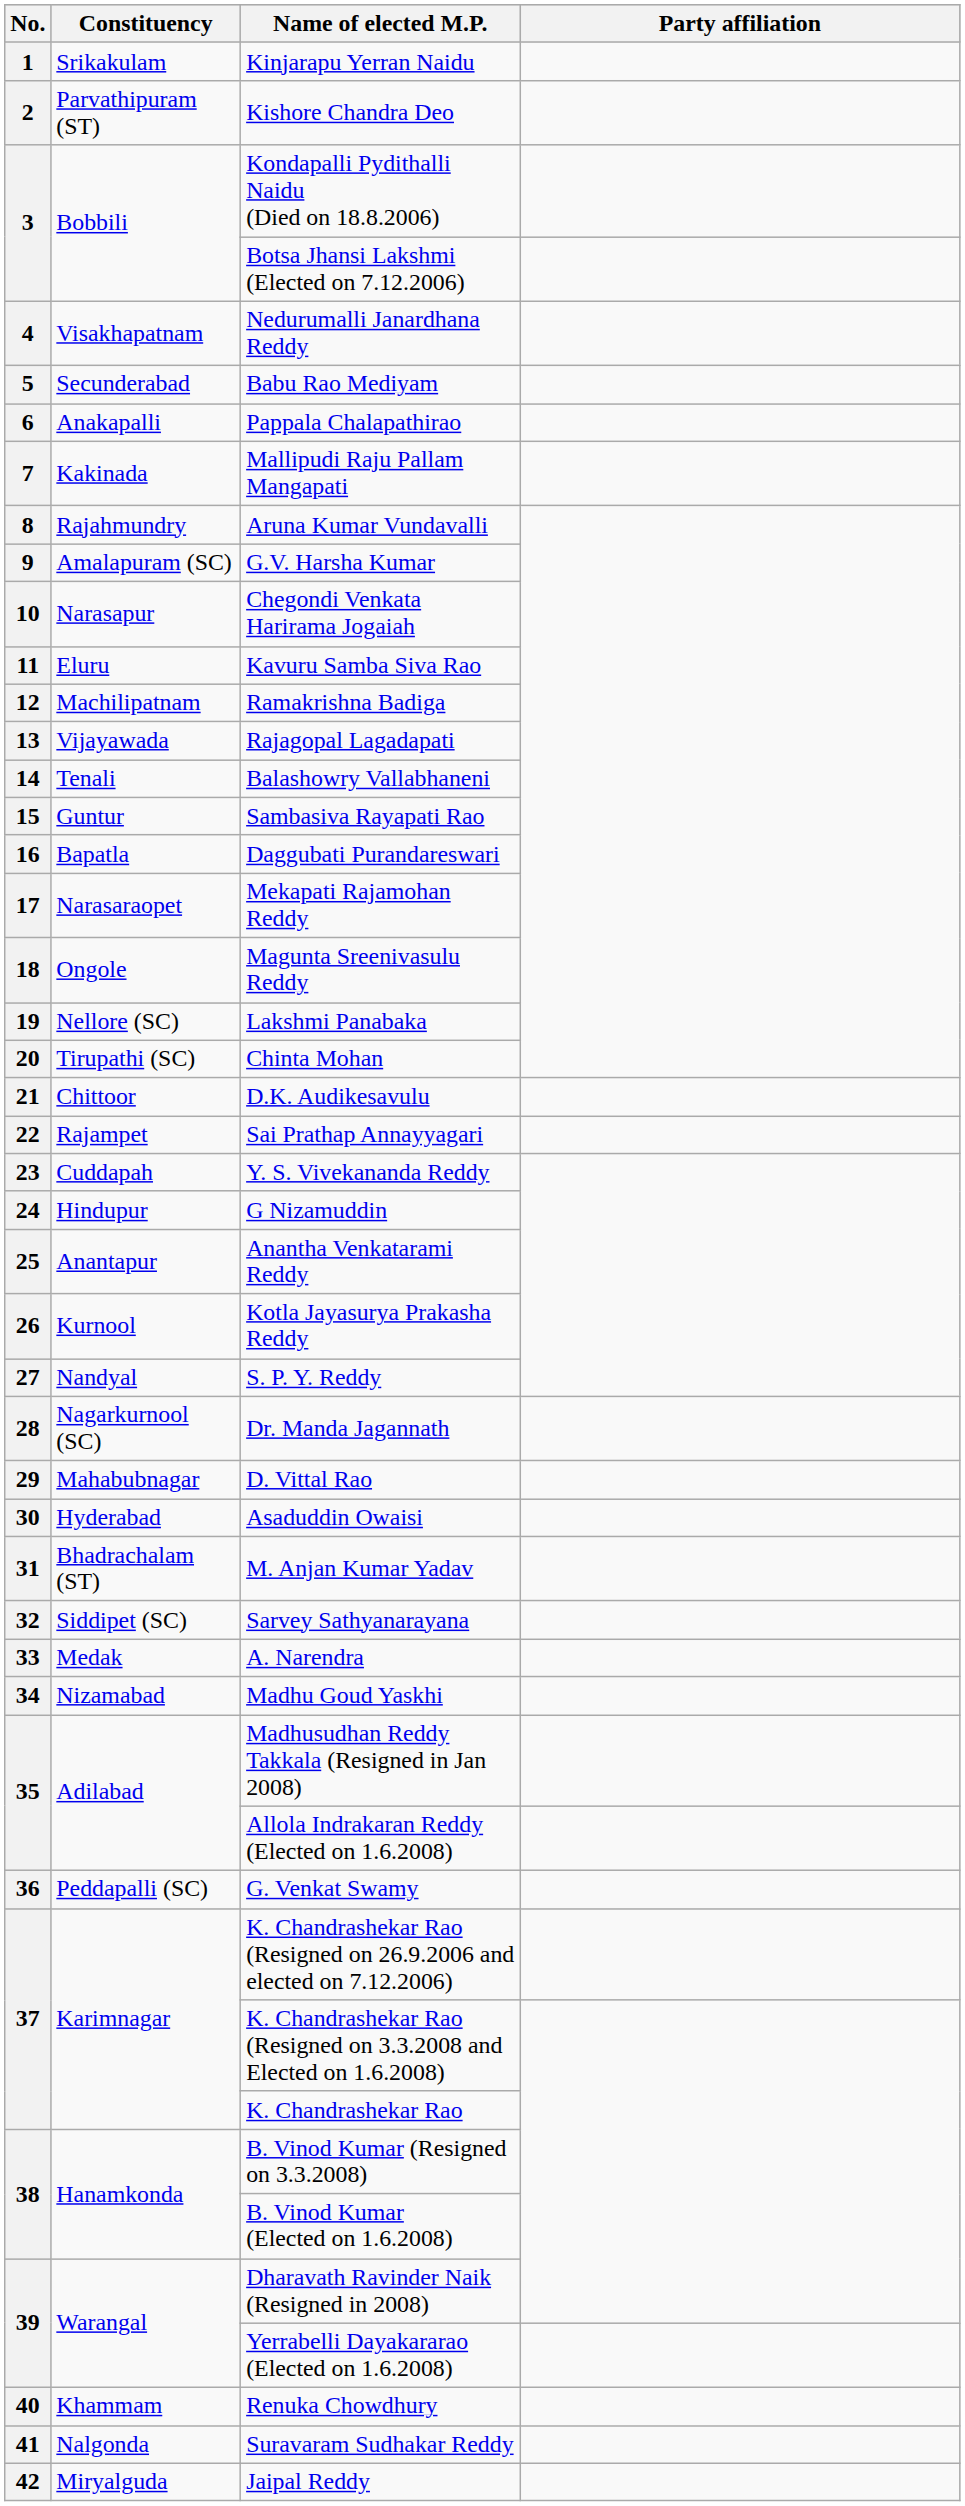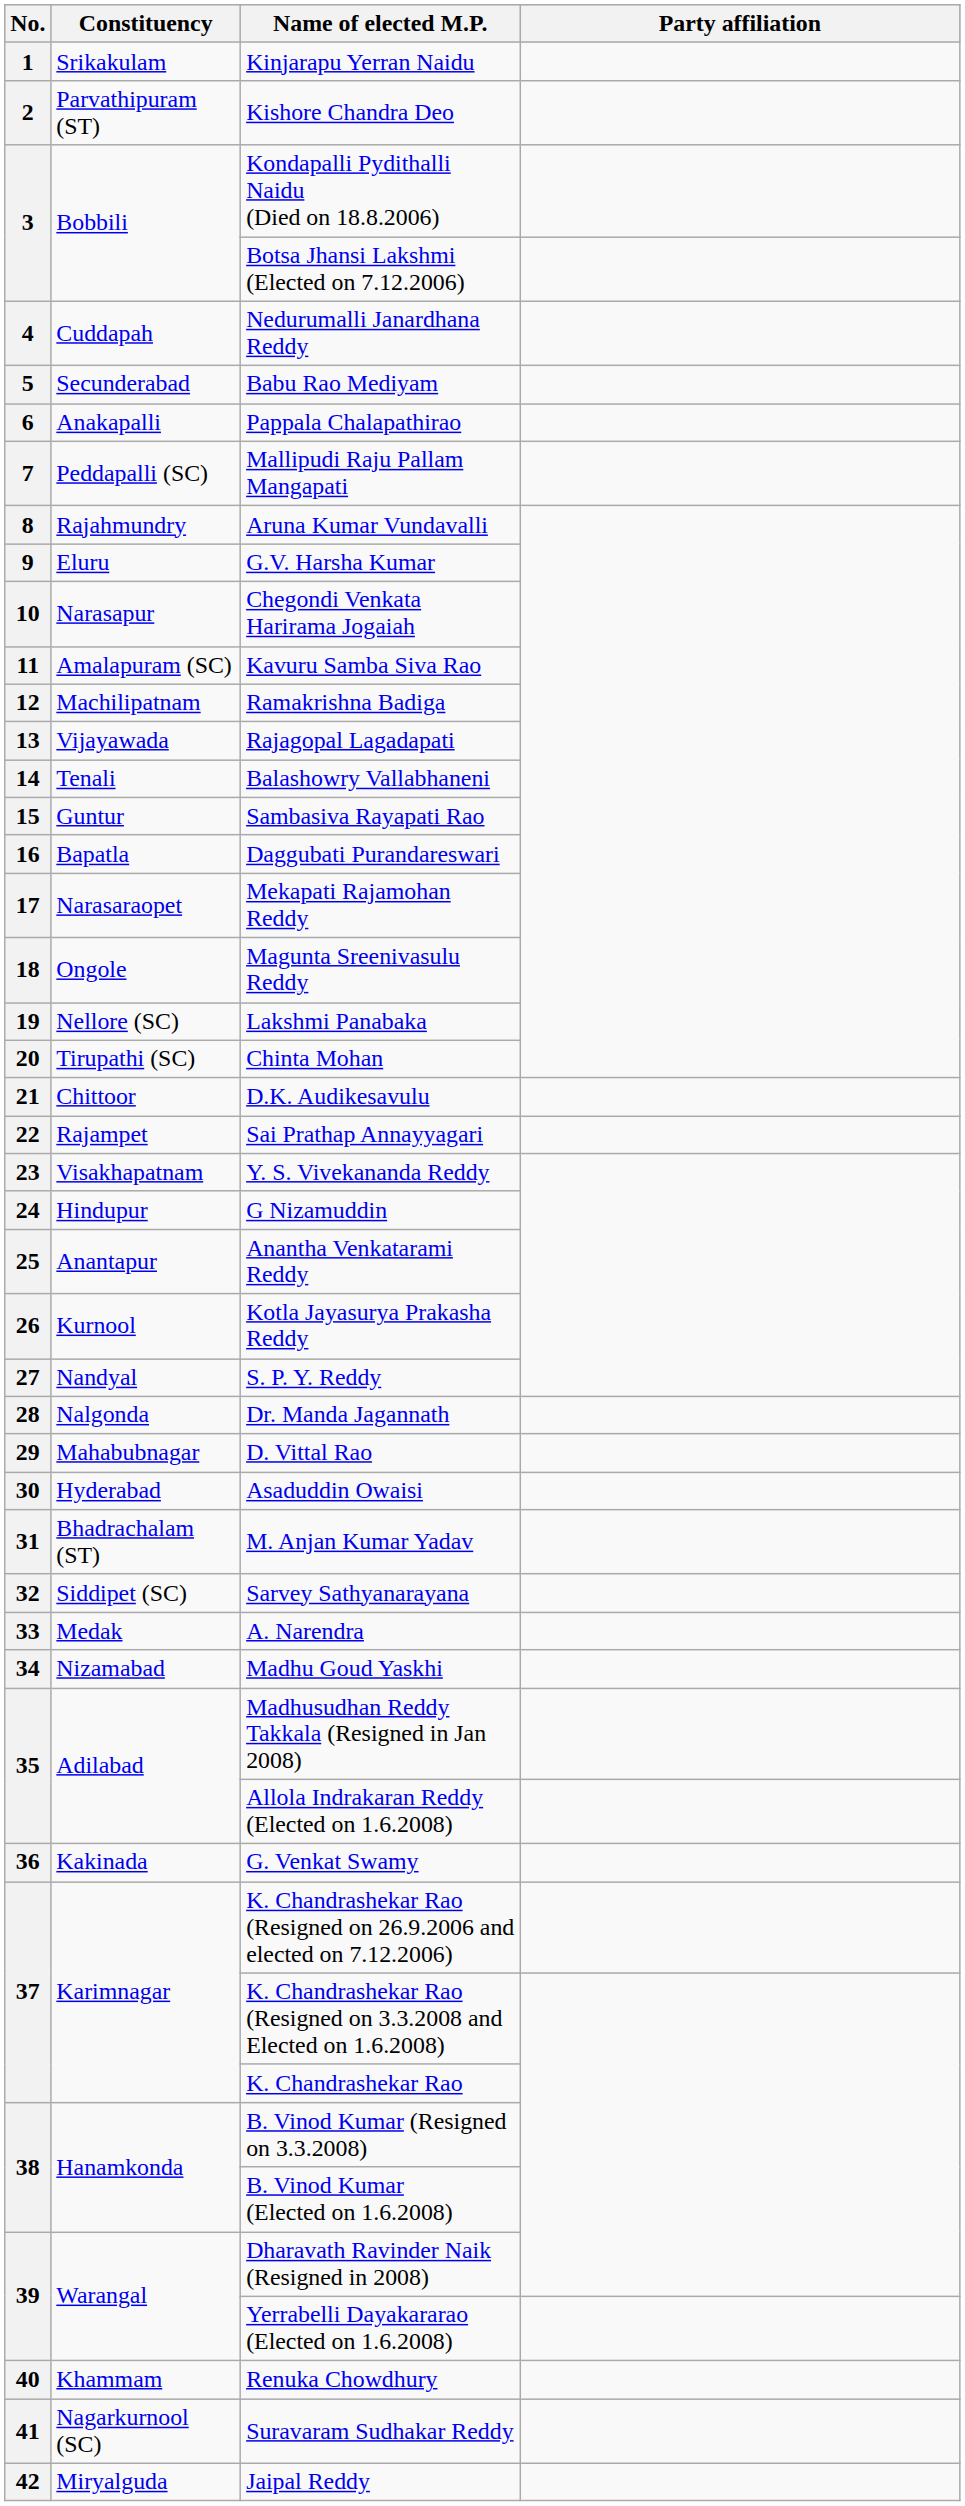 <table class="wikitable">
 <tr style="background:#ccc; text-align:center;">
 <th>No.</th>
 <th style="width:120px">Constituency</th>
 <th style="width:180px">Name of elected M.P.</th>
 <th colspan="2" style="width:18em">Party affiliation</th>
 </tr>
 <tr>
 <th>1</th>
 <td><a href='#'>Srikakulam</a></td>
 <td><a href='#'>Kinjarapu Yerran Naidu</a></td>
 <td></td>
 </tr>
 <tr>
 <th>2</th>
 <td><a href='#'>Parvathipuram</a> (ST)</td>
 <td><a href='#'>Kishore Chandra Deo</a></td>
 <td></td>
 </tr>
 <tr>
 <th rowspan="2">3</th>
 <td rowspan="2"><a href='#'>Bobbili</a></td>
 <td><a href='#'>Kondapalli Pydithalli Naidu</a><br>(Died on 18.8.2006)</td>
 <td></td>
 </tr>
 <tr>
 <td><a href='#'>Botsa Jhansi Lakshmi</a><br>(Elected on 7.12.2006)</td>
 <td></td>
 </tr>
 <tr>
 <th>4</th>
-<td><a href='#'>Visakhapatnam</a></td>
+<td><a href='#'>Cuddapah</a></td>
 <td><a href='#'>Nedurumalli Janardhana Reddy</a></td>
 </tr>
 <tr>
 <th>5</th>
 <td><a href='#'>Secunderabad</a></td>
 <td><a href='#'>Babu Rao Mediyam</a></td>
 <td></td>
 </tr>
 <tr>
 <th>6</th>
 <td><a href='#'>Anakapalli</a></td>
 <td><a href='#'>Pappala Chalapathirao</a></td>
 <td></td>
 </tr>
 <tr>
 <th>7</th>
-<td><a href='#'>Kakinada</a></td>
+<td><a href='#'>Peddapalli</a> (SC)</td>
 <td><a href='#'>Mallipudi Raju Pallam Mangapati</a></td>
 <td></td>
 </tr>
 <tr>
 <th>8</th>
 <td><a href='#'>Rajahmundry</a></td>
 <td><a href='#'>Aruna Kumar Vundavalli</a></td>
 </tr>
 <tr>
 <th>9</th>
-<td><a href='#'>Amalapuram</a> (SC)</td>
+<td><a href='#'>Eluru</a></td>
 <td><a href='#'>G.V. Harsha Kumar</a></td>
 </tr>
 <tr>
 <th>10</th>
 <td><a href='#'>Narasapur</a></td>
 <td><a href='#'>Chegondi Venkata Harirama Jogaiah</a></td>
 </tr>
 <tr>
 <th>11</th>
-<td><a href='#'>Eluru</a></td>
+<td><a href='#'>Amalapuram</a> (SC)</td>
 <td><a href='#'>Kavuru Samba Siva Rao</a></td>
 </tr>
 <tr>
 <th>12</th>
 <td><a href='#'>Machilipatnam</a></td>
 <td><a href='#'>Ramakrishna Badiga</a></td>
 </tr>
 <tr>
 <th>13</th>
 <td><a href='#'>Vijayawada</a></td>
 <td><a href='#'>Rajagopal Lagadapati</a></td>
 </tr>
 <tr>
 <th>14</th>
 <td><a href='#'>Tenali</a></td>
 <td><a href='#'>Balashowry Vallabhaneni</a></td>
 </tr>
 <tr>
 <th>15</th>
 <td><a href='#'>Guntur</a></td>
 <td><a href='#'>Sambasiva Rayapati Rao</a></td>
 </tr>
 <tr>
 <th>16</th>
 <td><a href='#'>Bapatla</a></td>
 <td><a href='#'>Daggubati Purandareswari</a></td>
 </tr>
 <tr>
 <th>17</th>
 <td><a href='#'>Narasaraopet</a></td>
 <td><a href='#'>Mekapati Rajamohan Reddy</a></td>
 </tr>
 <tr>
 <th>18</th>
 <td><a href='#'>Ongole</a></td>
 <td><a href='#'>Magunta Sreenivasulu Reddy</a></td>
 </tr>
 <tr>
 <th>19</th>
 <td><a href='#'>Nellore</a> (SC)</td>
 <td><a href='#'>Lakshmi Panabaka</a></td>
 </tr>
 <tr>
 <th>20</th>
 <td><a href='#'>Tirupathi</a> (SC)</td>
 <td><a href='#'>Chinta Mohan</a></td>
 </tr>
 <tr>
 <th>21</th>
 <td><a href='#'>Chittoor</a></td>
 <td><a href='#'>D.K. Audikesavulu</a></td>
 <td></td>
 </tr>
 <tr>
 <th>22</th>
 <td><a href='#'>Rajampet</a></td>
 <td><a href='#'>Sai Prathap Annayyagari</a></td>
 <td></td>
 </tr>
 <tr>
 <th>23</th>
-<td><a href='#'>Cuddapah</a></td>
+<td><a href='#'>Visakhapatnam</a></td>
 <td><a href='#'>Y. S. Vivekananda Reddy</a></td>
 </tr>
 <tr>
 <th>24</th>
 <td><a href='#'>Hindupur</a></td>
 <td><a href='#'>G Nizamuddin</a></td>
 </tr>
 <tr>
 <th>25</th>
 <td><a href='#'>Anantapur</a></td>
 <td><a href='#'>Anantha Venkatarami Reddy</a></td>
 </tr>
 <tr>
 <th>26</th>
 <td><a href='#'>Kurnool</a></td>
 <td><a href='#'>Kotla Jayasurya Prakasha Reddy</a></td>
 </tr>
 <tr>
 <th>27</th>
 <td><a href='#'>Nandyal</a></td>
 <td><a href='#'>S. P. Y. Reddy</a></td>
 </tr>
 <tr>
 <th>28</th>
-<td><a href='#'>Nagarkurnool</a> (SC)</td>
+<td><a href='#'>Nalgonda</a></td>
 <td><a href='#'>Dr. Manda Jagannath</a></td>
 <td></td>
 </tr>
 <tr>
 <th>29</th>
 <td><a href='#'>Mahabubnagar</a></td>
 <td><a href='#'>D. Vittal Rao</a></td>
 <td></td>
 </tr>
 <tr>
 <th>30</th>
 <td><a href='#'>Hyderabad</a></td>
 <td><a href='#'>Asaduddin Owaisi</a></td>
 <td></td>
 </tr>
 <tr>
 <th>31</th>
 <td><a href='#'>Bhadrachalam</a> (ST)</td>
 <td><a href='#'>M. Anjan Kumar Yadav</a></td>
 <td></td>
 </tr>
 <tr>
 <th>32</th>
 <td><a href='#'>Siddipet</a> (SC)</td>
 <td><a href='#'>Sarvey Sathyanarayana</a></td>
 </tr>
 <tr>
 <th>33</th>
 <td><a href='#'>Medak</a></td>
 <td><a href='#'>A. Narendra</a></td>
 <td></td>
 </tr>
 <tr>
 <th>34</th>
 <td><a href='#'>Nizamabad</a></td>
 <td><a href='#'>Madhu Goud Yaskhi</a></td>
 <td></td>
 </tr>
 <tr>
 <th rowspan="2">35</th>
 <td rowspan="2"><a href='#'>Adilabad</a></td>
 <td><a href='#'>Madhusudhan Reddy Takkala</a> (Resigned in Jan 2008)</td>
 <td></td>
 </tr>
 <tr>
 <td><a href='#'>Allola Indrakaran Reddy</a><br>(Elected on 1.6.2008)</td>
 <td></td>
 </tr>
 <tr>
 <th>36</th>
-<td><a href='#'>Peddapalli</a> (SC)</td>
+<td><a href='#'>Kakinada</a></td>
 <td><a href='#'>G. Venkat Swamy</a></td>
 </tr>
 <tr>
 <th rowspan="3">37</th>
 <td rowspan="3"><a href='#'>Karimnagar</a></td>
 <td><a href='#'>K. Chandrashekar Rao</a> (Resigned on 26.9.2006 and elected on 7.12.2006)</td>
 <td></td>
 </tr>
 <tr>
 <td><a href='#'>K. Chandrashekar Rao</a> (Resigned on 3.3.2008 and Elected on 1.6.2008)</td>
 </tr>
 <tr>
 <td><a href='#'>K. Chandrashekar Rao</a></td>
 </tr>
 <tr>
 <th rowspan="2">38</th>
 <td rowspan="2"><a href='#'>Hanamkonda</a></td>
 <td><a href='#'>B. Vinod Kumar</a> (Resigned  on 3.3.2008)</td>
 </tr>
 <tr>
 <td><a href='#'>B. Vinod Kumar</a><br>(Elected on 1.6.2008)</td>
 </tr>
 <tr>
 <th rowspan="2">39</th>
 <td rowspan="2"><a href='#'>Warangal</a></td>
 <td><a href='#'>Dharavath Ravinder Naik</a><br>(Resigned in 2008)</td>
 </tr>
 <tr>
 <td><a href='#'>Yerrabelli Dayakararao</a><br>(Elected on 1.6.2008)</td>
 <td></td>
 </tr>
 <tr>
 <th>40</th>
 <td><a href='#'>Khammam</a></td>
 <td><a href='#'>Renuka Chowdhury</a></td>
 <td></td>
 </tr>
 <tr>
 <th>41</th>
-<td><a href='#'>Nalgonda</a></td>
+<td><a href='#'>Nagarkurnool</a> (SC)</td>
 <td><a href='#'>Suravaram Sudhakar Reddy</a></td>
 <td></td>
 </tr>
 <tr>
 <th>42</th>
 <td><a href='#'>Miryalguda</a></td>
 <td><a href='#'>Jaipal Reddy</a></td>
 <td></td>
 </tr>
 </table>
